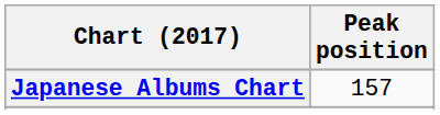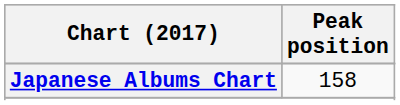 <table class="wikitable sortable plainrowheaders" style="text-align:center">
 <tr>
 <th scope="col">Chart (2017)</th>
 <th scope="col">Peak<br> position</th>
 </tr>
 <tr>
 </tr>
 <tr>
 </tr>
 <tr>
 <th scope="row"><a href='#'>Japanese Albums Chart</a></th>
-<td align="center">157</td>
+<td align="center">158</td>
 </tr>
 <tr>
 </tr>
 <tr>
 </tr>
 <tr>
 </tr>
 <tr>
 </tr>
 </table>
